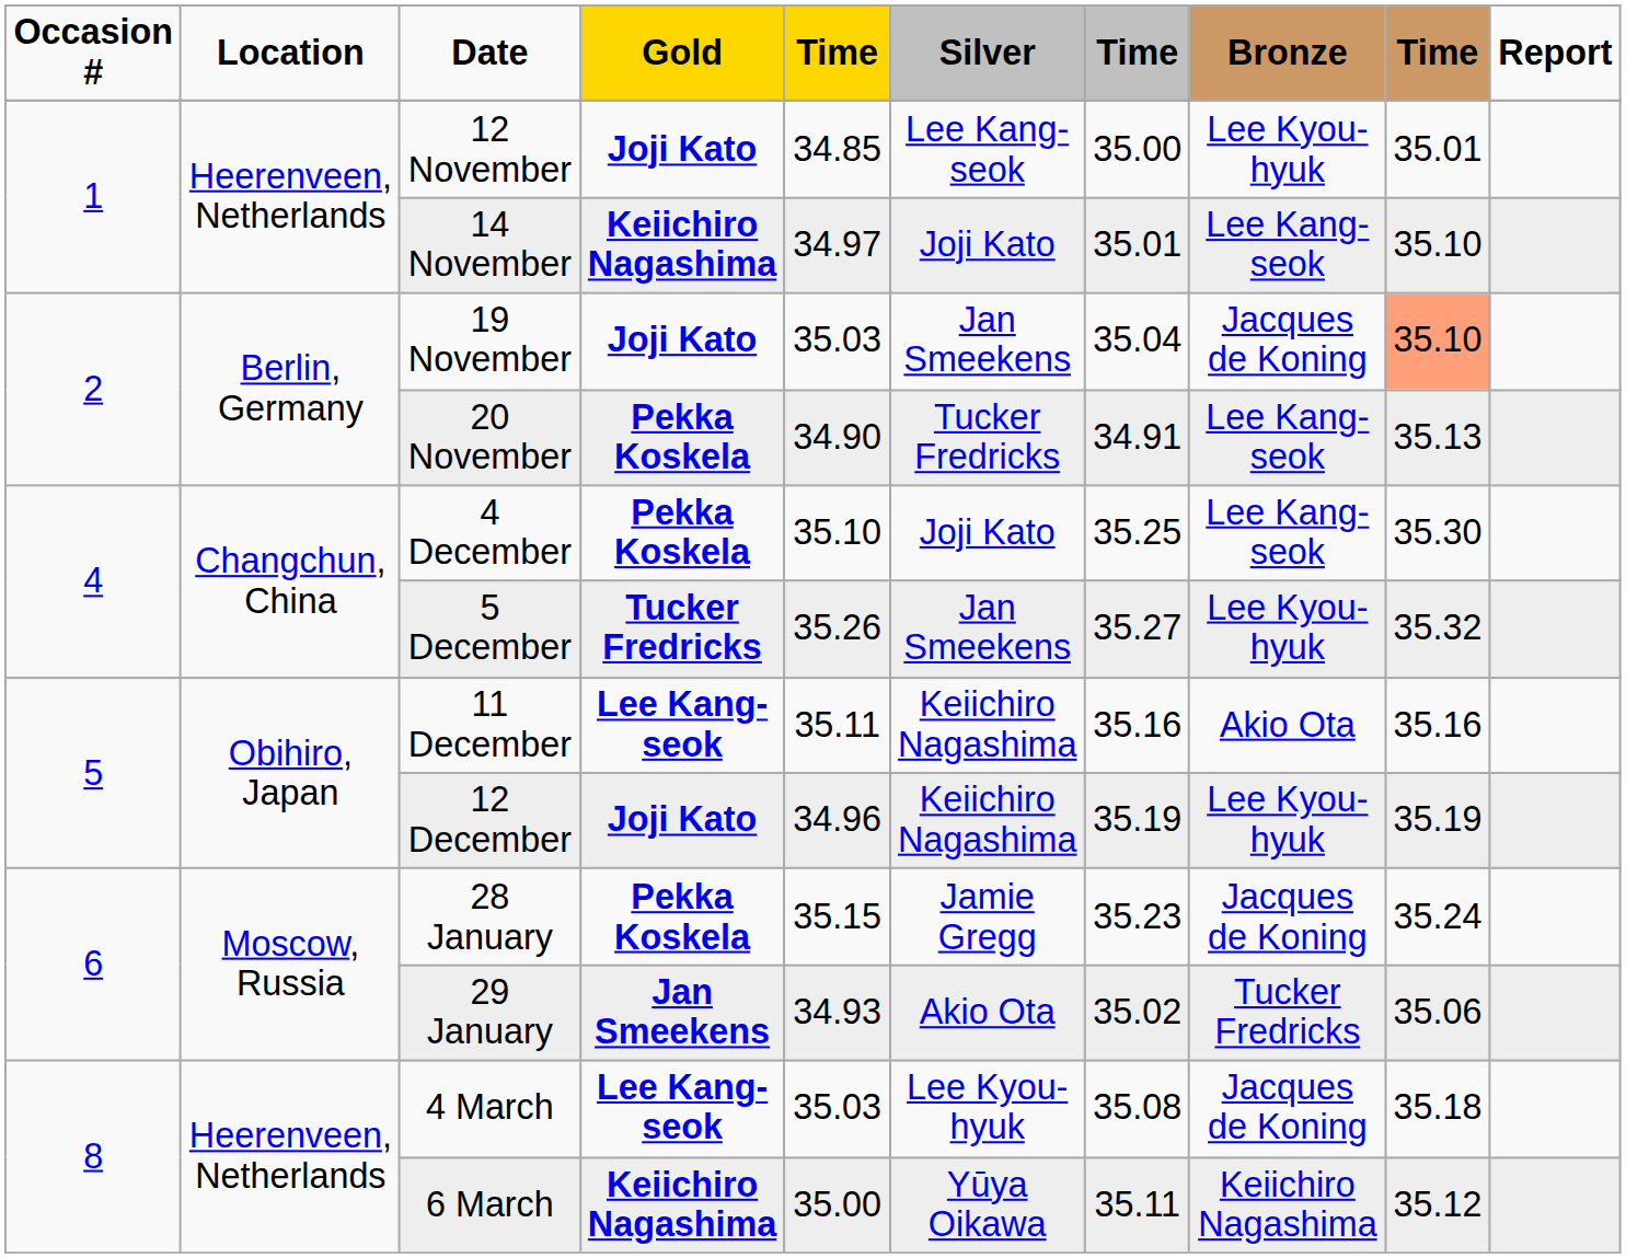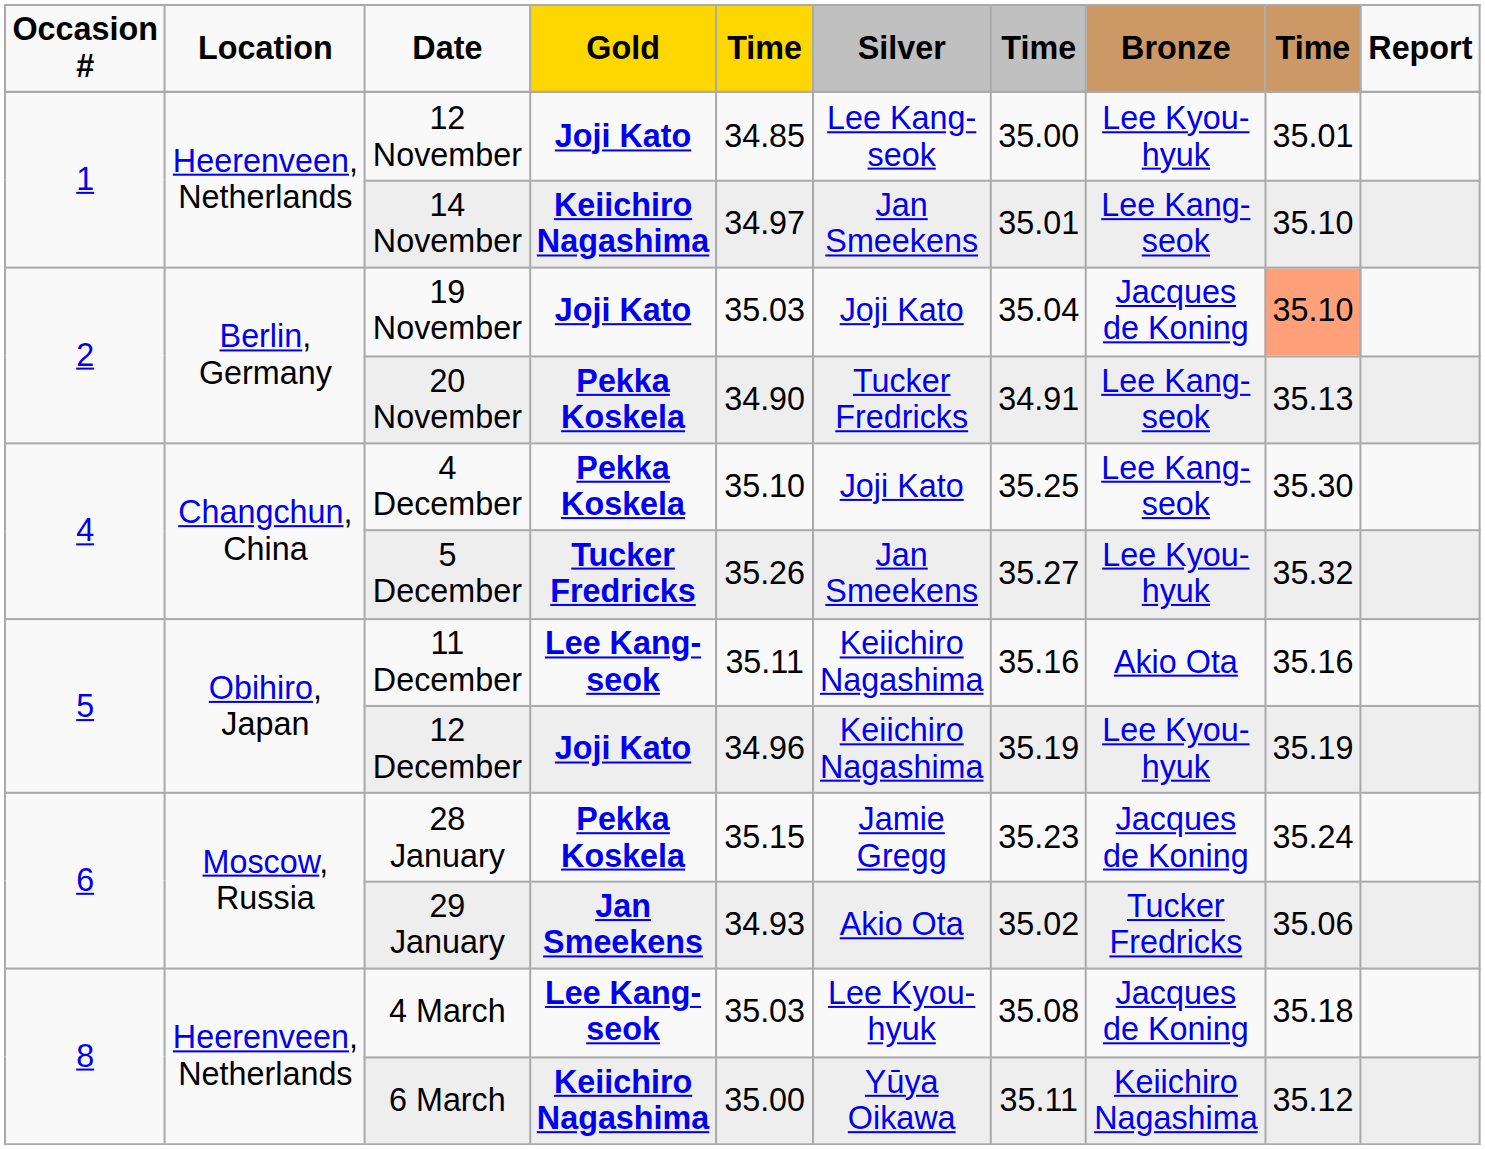 <table class="wikitable">
 <tr>
 <td width="80" align="center"><strong>Occasion #</strong></td>
 <td width="200" align="center"><strong>Location</strong></td>
 <td width="100" align="center"><strong>Date</strong></td>
 <td width="150" bgcolor="gold" align="center"><strong>Gold</strong></td>
 <td width="50" bgcolor="gold" align="center"><strong>Time</strong></td>
 <td width="150" bgcolor="silver" align="center"><strong>Silver</strong></td>
 <td width="50" bgcolor="silver" align="center"><strong>Time</strong></td>
 <td width="150" bgcolor="#CC9966" align="center"><strong>Bronze</strong></td>
 <td width="50" bgcolor="#CC9966" align="center"><strong>Time</strong></td>
 <td width="50" align="center"><strong>Report</strong></td>
 </tr>
 <tr bgcolor="#cccccc">
 </tr>
 <tr>
 <td rowspan=2 align="center"><a href='#'>1</a></td>
 <td rowspan=2 align="center"><a href='#'>Heerenveen</a>, Netherlands</td>
 <td align="center">12 November</td>
 <td align="center"><strong><a href='#'>Joji Kato</a></strong><br><small></small></td>
 <td align="center">34.85</td>
 <td align="center"><a href='#'>Lee Kang-seok</a><br><small></small></td>
 <td align="center">35.00</td>
 <td align="center"><a href='#'>Lee Kyou-hyuk</a><br><small></small></td>
 <td align="center">35.01</td>
 <td align="center"></td>
 </tr>
 <tr bgcolor="#eeeeee">
 <td align="center">14 November</td>
 <td align="center"><strong><a href='#'>Keiichiro Nagashima</a></strong><br><small></small></td>
 <td align="center">34.97</td>
-<td align="center"><a href='#'>Joji Kato</a><br><small></small></td>
+<td align="center"><a href='#'>Jan Smeekens</a><br><small></small></td>
 <td align="center">35.01</td>
 <td align="center"><a href='#'>Lee Kang-seok</a><br><small></small></td>
 <td align="center">35.10</td>
 <td align="center"></td>
 </tr>
 <tr>
 <td rowspan=2 align="center"><a href='#'>2</a></td>
 <td rowspan=2 align="center"><a href='#'>Berlin</a>, Germany</td>
 <td align="center">19 November</td>
 <td align="center"><strong><a href='#'>Joji Kato</a></strong><br><small></small></td>
 <td align="center">35.03</td>
-<td align="center"><a href='#'>Jan Smeekens</a><br><small></small></td>
+<td align="center"><a href='#'>Joji Kato</a><br><small></small></td>
 <td align="center">35.04</td>
 <td align="center"><a href='#'>Jacques de Koning</a><br><small></small></td>
 <td align="center" style="background: lightsalmon;">35.10</td>
 <td align="center"></td>
 </tr>
 <tr bgcolor="#eeeeee">
 <td align="center">20 November</td>
 <td align="center"><strong><a href='#'>Pekka Koskela</a></strong><br><small></small></td>
 <td align="center">34.90</td>
 <td align="center"><a href='#'>Tucker Fredricks</a><br><small></small></td>
 <td align="center">34.91</td>
 <td align="center"><a href='#'>Lee Kang-seok</a><br><small></small></td>
 <td align="center">35.13</td>
 <td align="center"></td>
 </tr>
 <tr>
 <td rowspan=2 align="center"><a href='#'>4</a></td>
 <td rowspan=2 align="center"><a href='#'>Changchun</a>, China</td>
 <td align="center">4 December</td>
 <td align="center"><strong><a href='#'>Pekka Koskela</a></strong><br><small></small></td>
 <td align="center">35.10</td>
 <td align="center"><a href='#'>Joji Kato</a><br><small></small></td>
 <td align="center">35.25</td>
 <td align="center"><a href='#'>Lee Kang-seok</a><br><small></small></td>
 <td align="center">35.30</td>
 <td align="center"></td>
 </tr>
 <tr bgcolor="#eeeeee">
 <td align="center">5 December</td>
 <td align="center"><strong><a href='#'>Tucker Fredricks</a></strong><br><small></small></td>
 <td align="center">35.26</td>
 <td align="center"><a href='#'>Jan Smeekens</a><br><small></small></td>
 <td align="center">35.27</td>
 <td align="center"><a href='#'>Lee Kyou-hyuk</a><br><small></small></td>
 <td align="center">35.32</td>
 <td align="center"></td>
 </tr>
 <tr>
 <td rowspan=2 align="center"><a href='#'>5</a></td>
 <td rowspan=2 align="center"><a href='#'>Obihiro</a>, Japan</td>
 <td align="center">11 December</td>
 <td align="center"><strong><a href='#'>Lee Kang-seok</a></strong><br><small></small></td>
 <td align="center">35.11</td>
 <td align="center"><a href='#'>Keiichiro Nagashima</a><br><small></small></td>
 <td align="center">35.16</td>
 <td align="center"><a href='#'>Akio Ota</a><br><small></small></td>
 <td align="center">35.16</td>
 <td align="center"></td>
 </tr>
 <tr bgcolor="#eeeeee">
 <td align="center">12 December</td>
 <td align="center"><strong><a href='#'>Joji Kato</a></strong><br><small></small></td>
 <td align="center">34.96</td>
 <td align="center"><a href='#'>Keiichiro Nagashima</a><br><small></small></td>
 <td align="center">35.19</td>
 <td align="center"><a href='#'>Lee Kyou-hyuk</a><br><small></small></td>
 <td align="center">35.19</td>
 <td align="center"></td>
 </tr>
 <tr>
 <td rowspan=2 align="center"><a href='#'>6</a></td>
 <td rowspan=2 align="center"><a href='#'>Moscow</a>, Russia</td>
 <td align="center">28 January</td>
 <td align="center"><strong><a href='#'>Pekka Koskela</a></strong><br><small></small></td>
 <td align="center">35.15</td>
 <td align="center"><a href='#'>Jamie Gregg</a><br><small></small></td>
 <td align="center">35.23</td>
 <td align="center"><a href='#'>Jacques de Koning</a><br><small></small></td>
 <td align="center">35.24</td>
 <td align="center"></td>
 </tr>
 <tr bgcolor="#eeeeee">
 <td align="center">29 January</td>
 <td align="center"><strong><a href='#'>Jan Smeekens</a></strong><br><small></small></td>
 <td align="center">34.93</td>
 <td align="center"><a href='#'>Akio Ota</a><br><small></small></td>
 <td align="center">35.02</td>
 <td align="center"><a href='#'>Tucker Fredricks</a><br><small></small></td>
 <td align="center">35.06</td>
 <td align="center"></td>
 </tr>
 <tr>
 <td rowspan=2 align="center"><a href='#'>8</a></td>
 <td rowspan=2 align="center"><a href='#'>Heerenveen</a>, Netherlands</td>
 <td align="center">4 March</td>
 <td align="center"><strong><a href='#'>Lee Kang-seok</a></strong><br><small></small></td>
 <td align="center">35.03</td>
 <td align="center"><a href='#'>Lee Kyou-hyuk</a><br><small></small></td>
 <td align="center">35.08</td>
 <td align="center"><a href='#'>Jacques de Koning</a><br><small></small></td>
 <td align="center">35.18</td>
 <td align="center"></td>
 </tr>
 <tr bgcolor="#eeeeee">
 <td align="center">6 March</td>
 <td align="center"><strong><a href='#'>Keiichiro Nagashima</a></strong><br><small></small></td>
 <td align="center">35.00</td>
 <td align="center"><a href='#'>Yūya Oikawa</a><br><small></small></td>
 <td align="center">35.11</td>
 <td align="center"><a href='#'>Keiichiro Nagashima</a><br><small></small></td>
 <td align="center">35.12</td>
 <td align="center"></td>
 </tr>
 </table>
